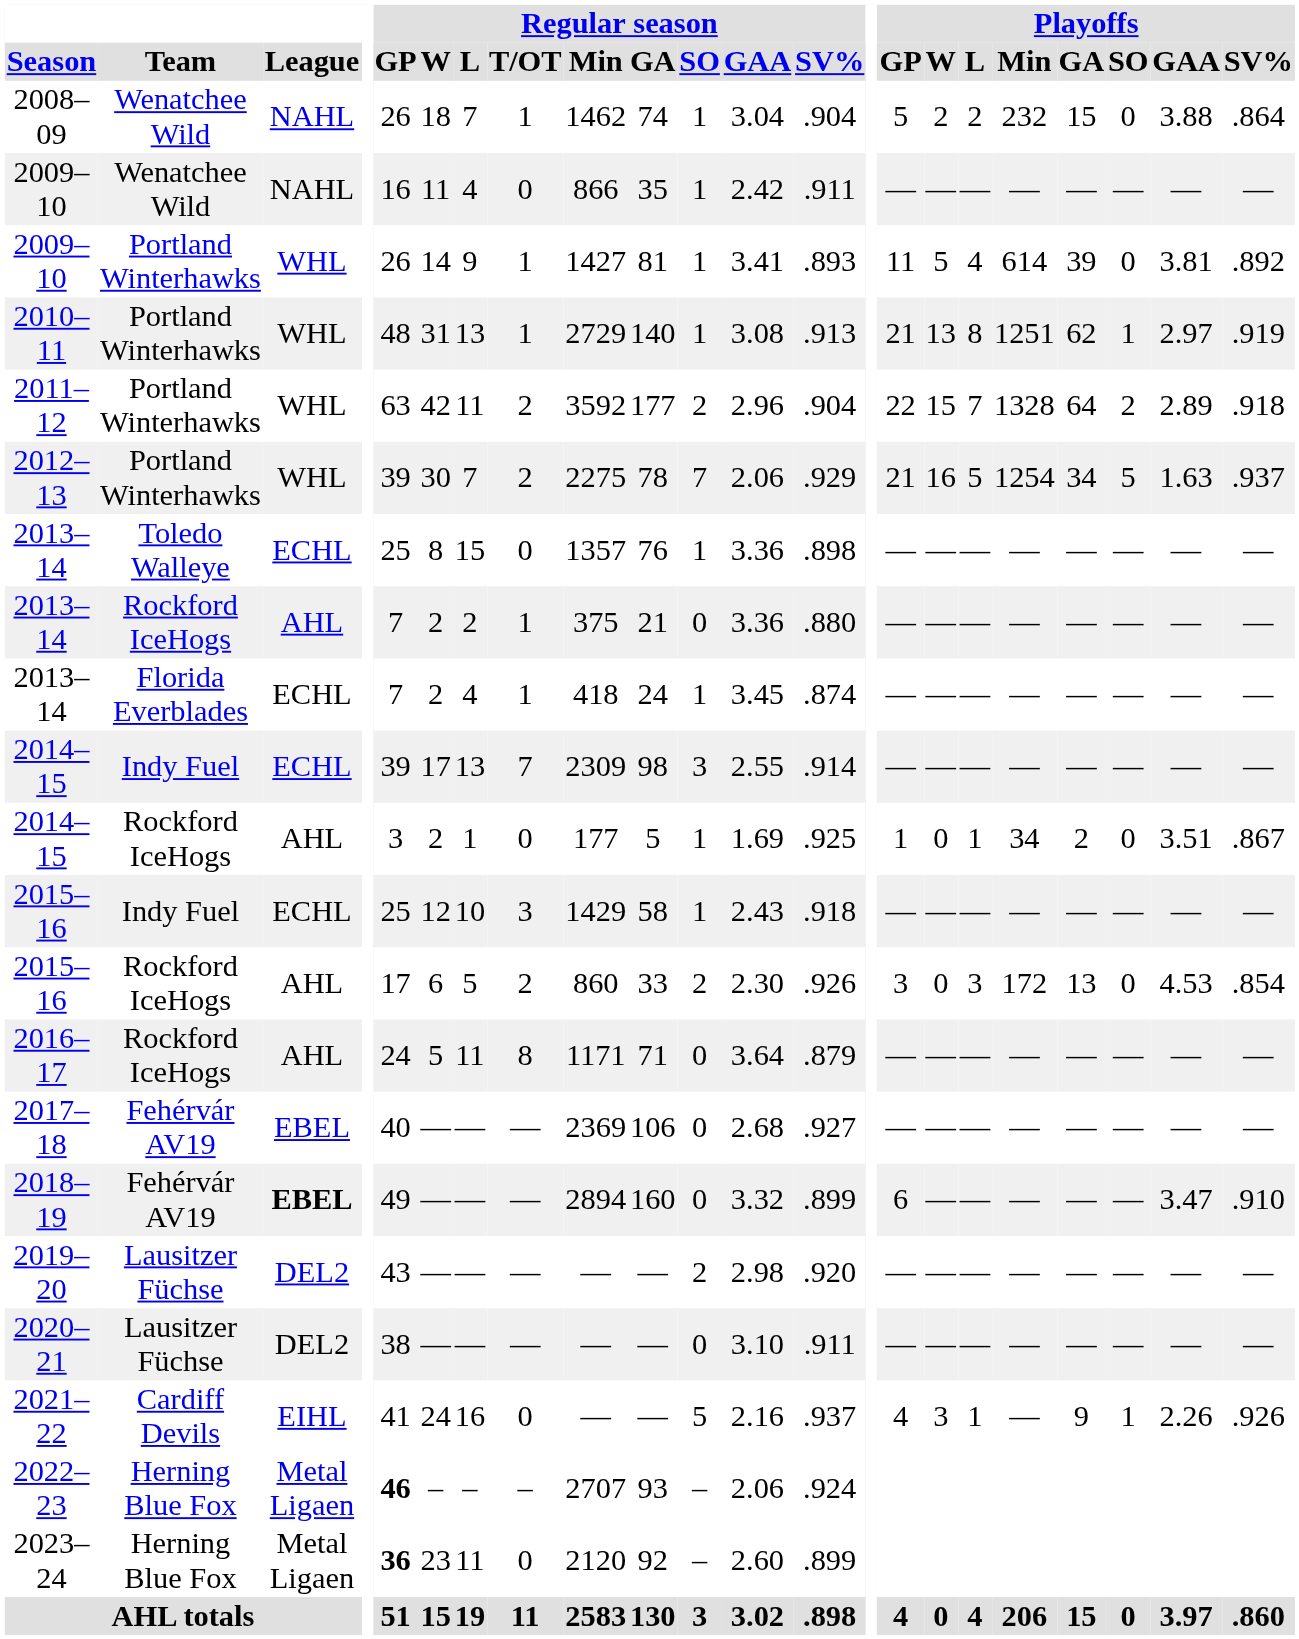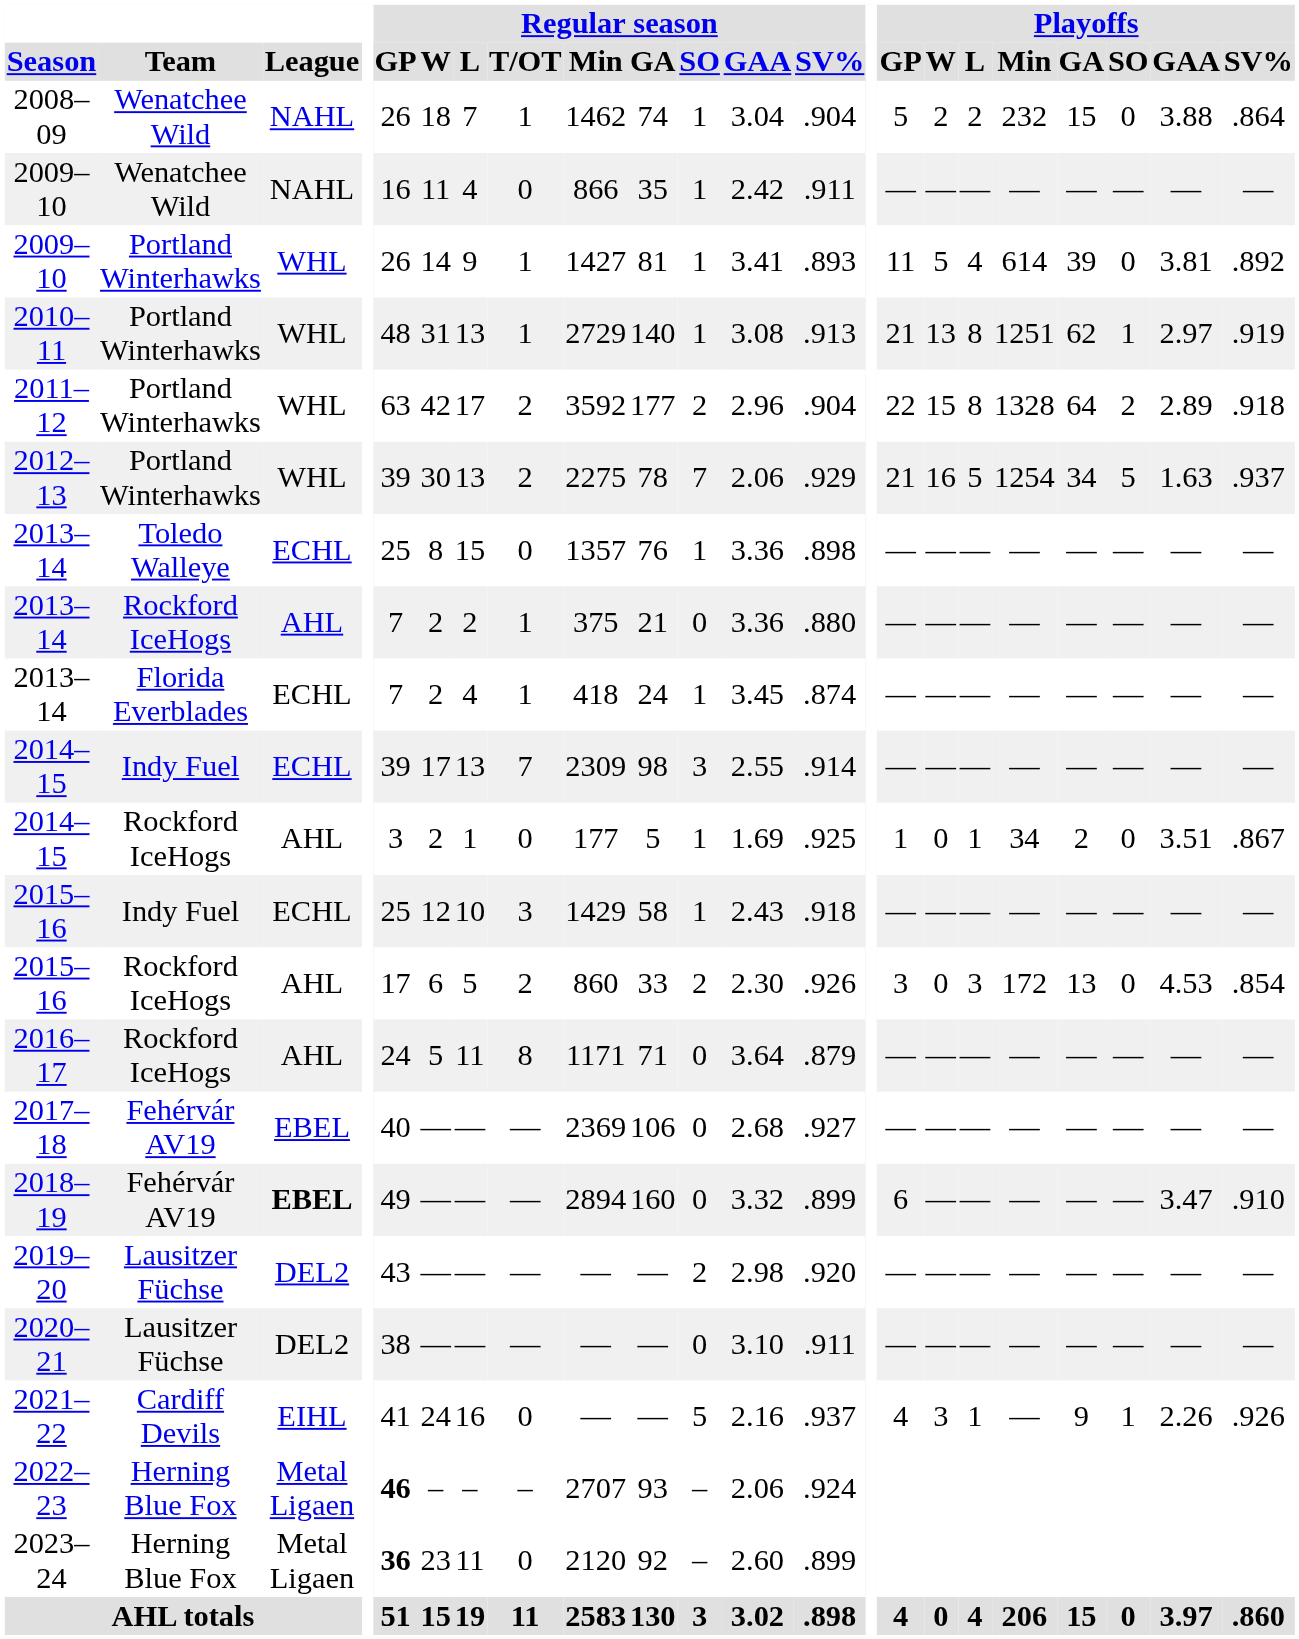 <table style="text-align:center; width:75%; border: 0; padding: 2px; border-spacing: 0;">
 <tr bgcolor="#e0e0e0">
 <th colspan="3" bgcolor="#ffffff"> </th>
 <th rowspan="101" bgcolor="#ffffff"> </th>
 <th colspan="9"><a href='#'>Regular season</a></th>
 <th rowspan="101" bgcolor="#ffffff"> </th>
 <th colspan="8"><a href='#'>Playoffs</a></th>
 </tr>
 <tr bgcolor="#e0e0e0">
 <th><a href='#'>Season</a></th>
 <th>Team</th>
 <th>League</th>
 <th>GP</th>
 <th>W</th>
 <th>L</th>
 <th>T/OT</th>
 <th>Min</th>
 <th>GA</th>
 <th><a href='#'>SO</a></th>
 <th><a href='#'>GAA</a></th>
 <th><a href='#'>SV%</a></th>
 <th>GP</th>
 <th>W</th>
 <th>L</th>
 <th>Min</th>
 <th>GA</th>
 <th>SO</th>
 <th>GAA</th>
 <th>SV%</th>
 </tr>
 <tr>
 <td>2008–09</td>
 <td><a href='#'>Wenatchee Wild</a></td>
 <td><a href='#'>NAHL</a></td>
 <td>26</td>
 <td>18</td>
 <td>7</td>
 <td>1</td>
 <td>1462</td>
 <td>74</td>
 <td>1</td>
 <td>3.04</td>
 <td>.904</td>
 <td>5</td>
 <td>2</td>
 <td>2</td>
 <td>232</td>
 <td>15</td>
 <td>0</td>
 <td>3.88</td>
 <td>.864</td>
 </tr>
 <tr bgcolor="#f0f0f0">
 <td>2009–10</td>
 <td>Wenatchee Wild</td>
 <td>NAHL</td>
 <td>16</td>
 <td>11</td>
 <td>4</td>
 <td>0</td>
 <td>866</td>
 <td>35</td>
 <td>1</td>
 <td>2.42</td>
 <td>.911</td>
 <td>—</td>
 <td>—</td>
 <td>—</td>
 <td>—</td>
 <td>—</td>
 <td>—</td>
 <td>—</td>
 <td>—</td>
 </tr>
 <tr>
 <td><a href='#'>2009–10</a></td>
 <td><a href='#'>Portland Winterhawks</a></td>
 <td><a href='#'>WHL</a></td>
 <td>26</td>
 <td>14</td>
 <td>9</td>
 <td>1</td>
 <td>1427</td>
 <td>81</td>
 <td>1</td>
 <td>3.41</td>
 <td>.893</td>
 <td>11</td>
 <td>5</td>
 <td>4</td>
 <td>614</td>
 <td>39</td>
 <td>0</td>
 <td>3.81</td>
 <td>.892</td>
 </tr>
 <tr bgcolor="#f0f0f0">
 <td><a href='#'>2010–11</a></td>
 <td>Portland Winterhawks</td>
 <td>WHL</td>
 <td>48</td>
 <td>31</td>
 <td>13</td>
 <td>1</td>
 <td>2729</td>
 <td>140</td>
 <td>1</td>
 <td>3.08</td>
 <td>.913</td>
 <td>21</td>
 <td>13</td>
 <td>8</td>
 <td>1251</td>
 <td>62</td>
 <td>1</td>
 <td>2.97</td>
 <td>.919</td>
 </tr>
 <tr>
 <td><a href='#'>2011–12</a></td>
 <td>Portland Winterhawks</td>
 <td>WHL</td>
 <td>63</td>
 <td>42</td>
-<td>11</td>
+<td>17</td>
 <td>2</td>
 <td>3592</td>
 <td>177</td>
 <td>2</td>
 <td>2.96</td>
 <td>.904</td>
 <td>22</td>
 <td>15</td>
-<td>7</td>
+<td>8</td>
 <td>1328</td>
 <td>64</td>
 <td>2</td>
 <td>2.89</td>
 <td>.918</td>
 </tr>
 <tr bgcolor="#f0f0f0">
 <td><a href='#'>2012–13</a></td>
 <td>Portland Winterhawks</td>
 <td>WHL</td>
 <td>39</td>
 <td>30</td>
-<td>7</td>
+<td>13</td>
 <td>2</td>
 <td>2275</td>
 <td>78</td>
 <td>7</td>
 <td>2.06</td>
 <td>.929</td>
 <td>21</td>
 <td>16</td>
 <td>5</td>
 <td>1254</td>
 <td>34</td>
 <td>5</td>
 <td>1.63</td>
 <td>.937</td>
 </tr>
 <tr>
 <td><a href='#'>2013–14</a></td>
 <td><a href='#'>Toledo Walleye</a></td>
 <td><a href='#'>ECHL</a></td>
 <td>25</td>
 <td>8</td>
 <td>15</td>
 <td>0</td>
 <td>1357</td>
 <td>76</td>
 <td>1</td>
 <td>3.36</td>
 <td>.898</td>
 <td>—</td>
 <td>—</td>
 <td>—</td>
 <td>—</td>
 <td>—</td>
 <td>—</td>
 <td>—</td>
 <td>—</td>
 </tr>
 <tr bgcolor="#f0f0f0">
 <td><a href='#'>2013–14</a></td>
 <td><a href='#'>Rockford IceHogs</a></td>
 <td><a href='#'>AHL</a></td>
 <td>7</td>
 <td>2</td>
 <td>2</td>
 <td>1</td>
 <td>375</td>
 <td>21</td>
 <td>0</td>
 <td>3.36</td>
 <td>.880</td>
 <td>—</td>
 <td>—</td>
 <td>—</td>
 <td>—</td>
 <td>—</td>
 <td>—</td>
 <td>—</td>
 <td>—</td>
 </tr>
 <tr>
 <td>2013–14</td>
 <td><a href='#'>Florida Everblades</a></td>
 <td>ECHL</td>
 <td>7</td>
 <td>2</td>
 <td>4</td>
 <td>1</td>
 <td>418</td>
 <td>24</td>
 <td>1</td>
 <td>3.45</td>
 <td>.874</td>
 <td>—</td>
 <td>—</td>
 <td>—</td>
 <td>—</td>
 <td>—</td>
 <td>—</td>
 <td>—</td>
 <td>—</td>
 </tr>
 <tr bgcolor="#f0f0f0">
 <td><a href='#'>2014–15</a></td>
 <td><a href='#'>Indy Fuel</a></td>
 <td><a href='#'>ECHL</a></td>
 <td>39</td>
 <td>17</td>
 <td>13</td>
 <td>7</td>
 <td>2309</td>
 <td>98</td>
 <td>3</td>
 <td>2.55</td>
 <td>.914</td>
 <td>—</td>
 <td>—</td>
 <td>—</td>
 <td>—</td>
 <td>—</td>
 <td>—</td>
 <td>—</td>
 <td>—</td>
 </tr>
 <tr>
 <td><a href='#'>2014–15</a></td>
 <td>Rockford IceHogs</td>
 <td>AHL</td>
 <td>3</td>
 <td>2</td>
 <td>1</td>
 <td>0</td>
 <td>177</td>
 <td>5</td>
 <td>1</td>
 <td>1.69</td>
 <td>.925</td>
 <td>1</td>
 <td>0</td>
 <td>1</td>
 <td>34</td>
 <td>2</td>
 <td>0</td>
 <td>3.51</td>
 <td>.867</td>
 </tr>
 <tr bgcolor="#f0f0f0">
 <td><a href='#'>2015–16</a></td>
 <td>Indy Fuel</td>
 <td>ECHL</td>
 <td>25</td>
 <td>12</td>
 <td>10</td>
 <td>3</td>
 <td>1429</td>
 <td>58</td>
 <td>1</td>
 <td>2.43</td>
 <td>.918</td>
 <td>—</td>
 <td>—</td>
 <td>—</td>
 <td>—</td>
 <td>—</td>
 <td>—</td>
 <td>—</td>
 <td>—</td>
 </tr>
 <tr>
 <td><a href='#'>2015–16</a></td>
 <td>Rockford IceHogs</td>
 <td>AHL</td>
 <td>17</td>
 <td>6</td>
 <td>5</td>
 <td>2</td>
 <td>860</td>
 <td>33</td>
 <td>2</td>
 <td>2.30</td>
 <td>.926</td>
 <td>3</td>
 <td>0</td>
 <td>3</td>
 <td>172</td>
 <td>13</td>
 <td>0</td>
 <td>4.53</td>
 <td>.854</td>
 </tr>
 <tr bgcolor="#f0f0f0">
 <td><a href='#'>2016–17</a></td>
 <td>Rockford IceHogs</td>
 <td>AHL</td>
 <td>24</td>
 <td>5</td>
 <td>11</td>
 <td>8</td>
 <td>1171</td>
 <td>71</td>
 <td>0</td>
 <td>3.64</td>
 <td>.879</td>
 <td>—</td>
 <td>—</td>
 <td>—</td>
 <td>—</td>
 <td>—</td>
 <td>—</td>
 <td>—</td>
 <td>—</td>
 </tr>
 <tr>
 <td><a href='#'>2017–18</a></td>
 <td><a href='#'>Fehérvár AV19</a></td>
 <td><a href='#'>EBEL</a></td>
 <td>40</td>
 <td>—</td>
 <td>—</td>
 <td>—</td>
 <td>2369</td>
 <td>106</td>
 <td>0</td>
 <td>2.68</td>
 <td>.927</td>
 <td>—</td>
 <td>—</td>
 <td>—</td>
 <td>—</td>
 <td>—</td>
 <td>—</td>
 <td>—</td>
 <td>—</td>
 </tr>
 <tr bgcolor="#f0f0f0">
 <td><a href='#'>2018–19</a></td>
 <td>Fehérvár AV19</td>
 <td><strong>EBEL</strong></td>
 <td>49</td>
 <td>—</td>
 <td>—</td>
 <td>—</td>
 <td>2894</td>
 <td>160</td>
 <td>0</td>
 <td>3.32</td>
 <td>.899</td>
 <td>6</td>
 <td>—</td>
 <td>—</td>
 <td>—</td>
 <td>—</td>
 <td>—</td>
 <td>3.47</td>
 <td>.910</td>
 </tr>
 <tr>
 <td><a href='#'>2019–20</a></td>
 <td><a href='#'>Lausitzer Füchse</a></td>
 <td><a href='#'>DEL2</a></td>
 <td>43</td>
 <td>—</td>
 <td>—</td>
 <td>—</td>
 <td>—</td>
 <td>—</td>
 <td>2</td>
 <td>2.98</td>
 <td>.920</td>
 <td>—</td>
 <td>—</td>
 <td>—</td>
 <td>—</td>
 <td>—</td>
 <td>—</td>
 <td>—</td>
 <td>—</td>
 </tr>
 <tr bgcolor="#f0f0f0">
 <td><a href='#'>2020–21</a></td>
 <td>Lausitzer Füchse</td>
 <td>DEL2</td>
 <td>38</td>
 <td>—</td>
 <td>—</td>
 <td>—</td>
 <td>—</td>
 <td>—</td>
 <td>0</td>
 <td>3.10</td>
 <td>.911</td>
 <td>—</td>
 <td>—</td>
 <td>—</td>
 <td>—</td>
 <td>—</td>
 <td>—</td>
 <td>—</td>
 <td>—</td>
 </tr>
 <tr>
 <td><a href='#'>2021–22</a></td>
 <td><a href='#'>Cardiff Devils</a></td>
 <td><a href='#'>EIHL</a></td>
 <td>41</td>
 <td>24</td>
 <td>16</td>
 <td>0</td>
 <td>—</td>
 <td>—</td>
 <td>5</td>
 <td>2.16</td>
 <td>.937</td>
 <td>4</td>
 <td>3</td>
 <td>1</td>
 <td>—</td>
 <td>9</td>
 <td>1</td>
 <td>2.26</td>
 <td>.926</td>
 </tr>
 <tr>
 <td><a href='#'>2022–23</a></td>
 <td><a href='#'>Herning Blue Fox</a></td>
 <td><a href='#'>Metal Ligaen</a></td>
 <th>46</th>
 <td>–</td>
 <td>–</td>
 <td>–</td>
 <td>2707</td>
 <td>93</td>
 <td>–</td>
 <td>2.06</td>
 <td>.924</td>
 <td></td>
 <th></th>
 <td></td>
 <td></td>
 <td></td>
 <td></td>
 <td></td>
 <td></td>
 </tr>
 <tr>
 <td>2023–24</td>
 <td>Herning Blue Fox</td>
 <td>Metal Ligaen</td>
 <th>36</th>
 <td>23</td>
 <td>11</td>
 <td>0</td>
 <td>2120</td>
 <td>92</td>
 <td>–</td>
 <td>2.60</td>
 <td>.899</td>
 <td></td>
 <th></th>
 <td></td>
 <td></td>
 <td></td>
 <td></td>
 <td></td>
 <td></td>
 </tr>
 <tr bgcolor="#e0e0e0">
 <th colspan="3" align="center">AHL totals</th>
 <th>51</th>
 <th>15</th>
 <th>19</th>
 <th>11</th>
 <th>2583</th>
 <th>130</th>
 <th>3</th>
 <th>3.02</th>
 <th>.898</th>
 <th>4</th>
 <th>0</th>
 <th>4</th>
 <th>206</th>
 <th>15</th>
 <th>0</th>
 <th>3.97</th>
 <th>.860</th>
 </tr>
 </table>
